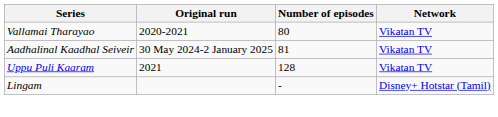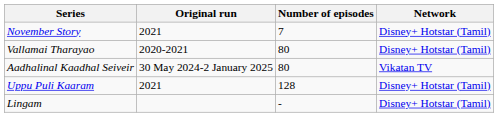 <table class="sortable wikitable">
 <tr>
 <th>Series</th>
 <th>Original run</th>
 <th>Number of episodes</th>
 <th>Network</th>
 </tr>
 <tr>
+<td><em><a href='#'>November Story</a></em></td>
+<td>2021</td>
+<td>7</td>
+<td><a href='#'>Disney+ Hotstar (Tamil)</a></td>
+</tr>
+<tr>
 <td><em>Vallamai Tharayao</em></td>
 <td>2020-2021</td>
 <td>80</td>
-<td><a href='#'>Vikatan TV</a></td>
+<td><a href='#'>Disney+ Hotstar (Tamil)</a></td>
 </tr>
 <tr>
 <td><em>Aadhalinal Kaadhal Seiveir</em></td>
 <td>30 May 2024-2 January 2025</td>
-<td>81</td>
+<td>80</td>
 <td><a href='#'>Vikatan TV</a></td>
 </tr>
 <tr>
 <td><em><a href='#'>Uppu Puli Kaaram</a></em></td>
 <td>2021</td>
 <td>128</td>
-<td><a href='#'>Vikatan TV</a></td>
+<td><a href='#'>Disney+ Hotstar (Tamil)</a></td>
 </tr>
 <tr>
 <td><em>Lingam</em></td>
 <td></td>
 <td>-</td>
 <td><a href='#'>Disney+ Hotstar (Tamil)</a></td>
 </tr>
 </table>
